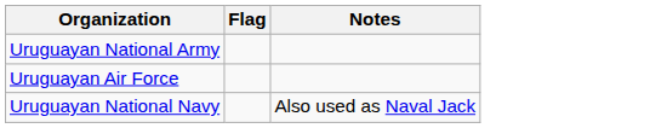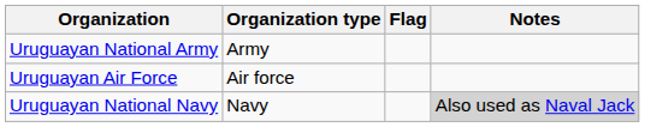 <table class="wikitable">
 <tr>
 <th>Organization</th>
+<th>Organization type</th>
 <th>Flag</th>
 <th>Notes</th>
 </tr>
 <tr>
 <td><a href='#'>Uruguayan National Army</a></td>
+<td>Army</td>
 <td></td>
 <td></td>
 </tr>
 <tr>
 <td><a href='#'>Uruguayan Air Force</a></td>
+<td>Air force</td>
 <td></td>
 <td></td>
 </tr>
 <tr>
 <td><a href='#'>Uruguayan National Navy</a></td>
+<td>Navy</td>
 <td></td>
-<td>Also used as <a href='#'>Naval Jack</a></td>
+<td style="background: lightgrey;">Also used as <a href='#'>Naval Jack</a></td>
 </tr>
 </table>
